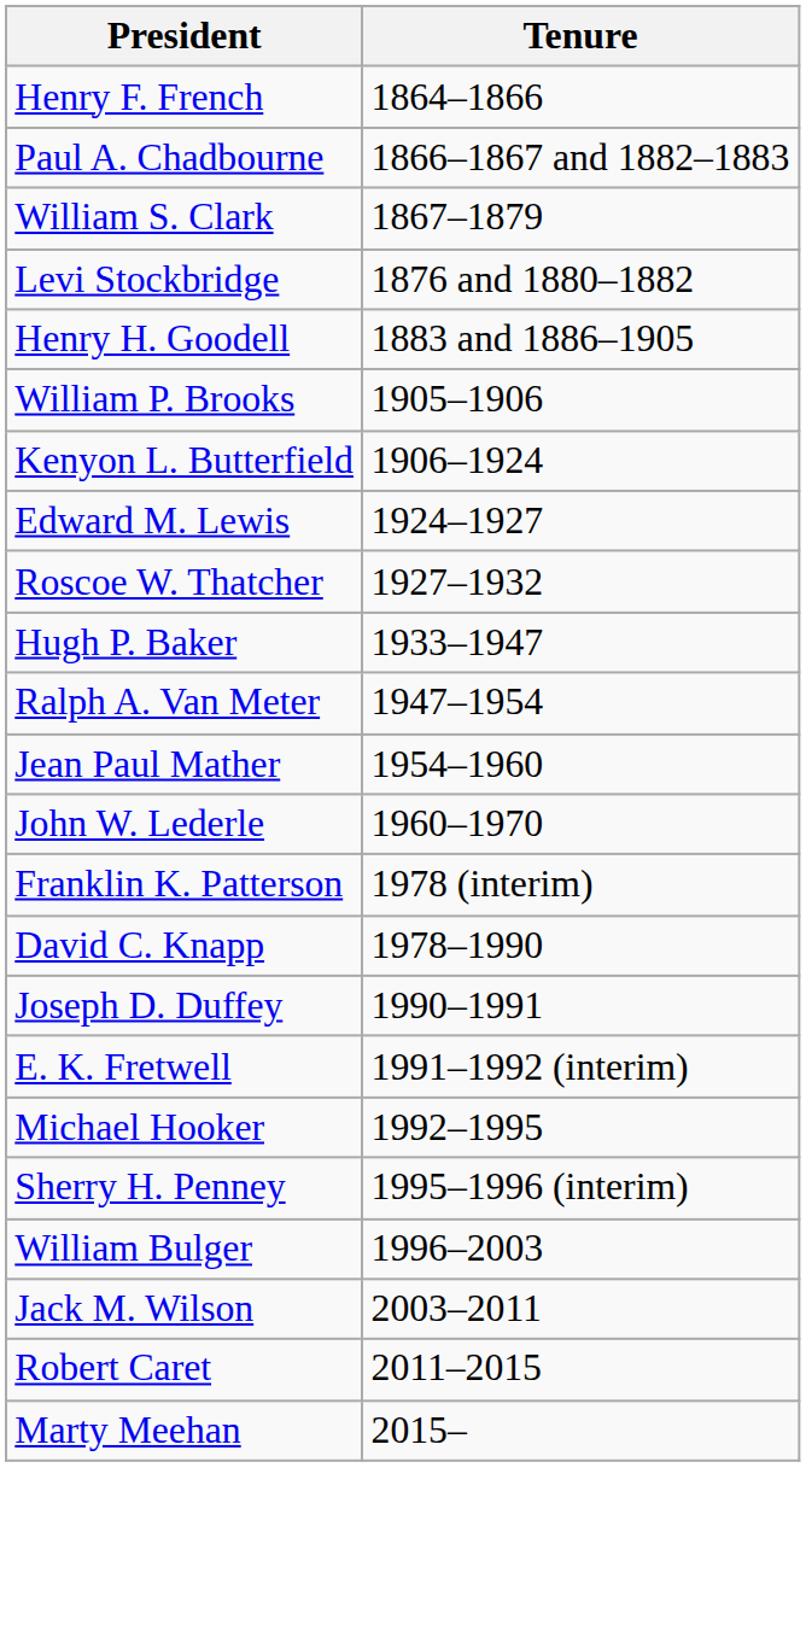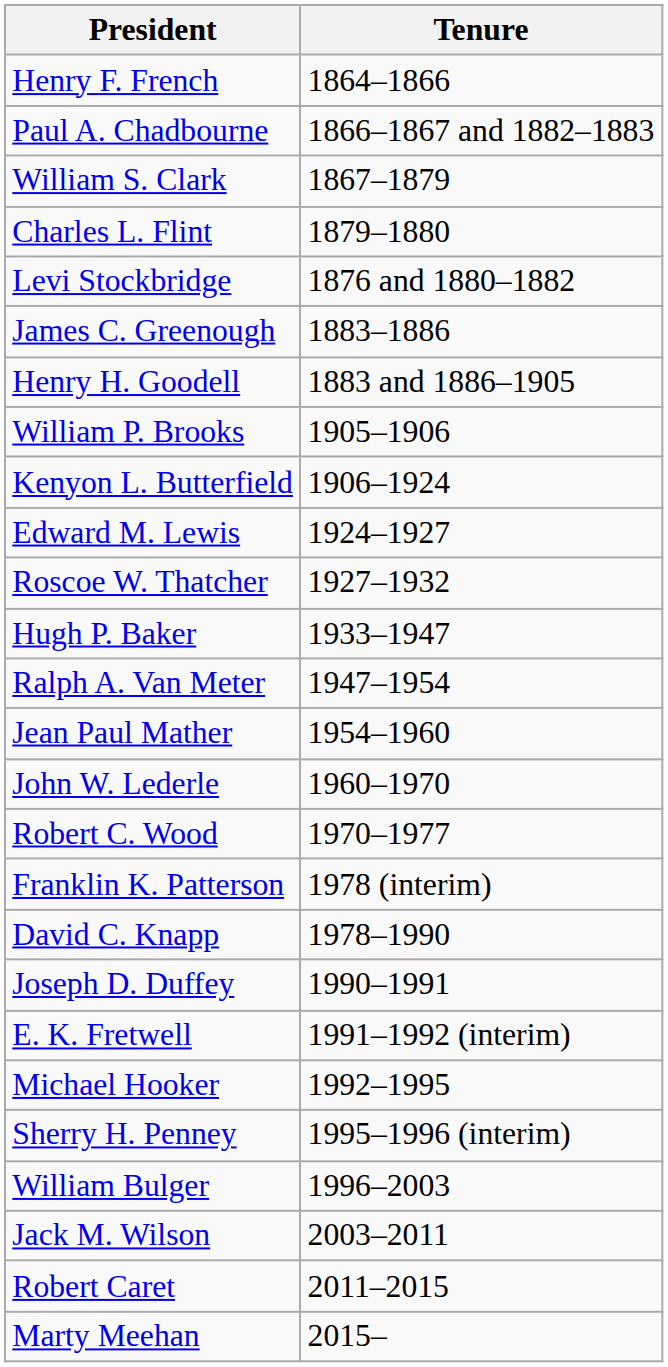 <table class="wikitable">
 <tr>
 <th>President</th>
 <th>Tenure</th>
 </tr>
 <tr>
 <td><a href='#'>Henry F. French</a></td>
 <td>1864–1866</td>
 </tr>
 <tr>
 <td><a href='#'>Paul A. Chadbourne</a></td>
 <td>1866–1867 and 1882–1883</td>
 </tr>
 <tr>
 <td><a href='#'>William S. Clark</a></td>
 <td>1867–1879</td>
 </tr>
 <tr>
+<td><a href='#'>Charles L. Flint</a></td>
+<td>1879–1880</td>
+</tr>
+<tr>
 <td><a href='#'>Levi Stockbridge</a></td>
 <td>1876 and 1880–1882</td>
+</tr>
+<tr>
+<td><a href='#'>James C. Greenough</a></td>
+<td>1883–1886</td>
 </tr>
 <tr>
 <td><a href='#'>Henry H. Goodell</a></td>
 <td>1883 and 1886–1905</td>
 </tr>
 <tr>
 <td><a href='#'>William P. Brooks</a></td>
 <td>1905–1906</td>
 </tr>
 <tr>
 <td><a href='#'>Kenyon L. Butterfield</a></td>
 <td>1906–1924</td>
 </tr>
 <tr>
 <td><a href='#'>Edward M. Lewis</a></td>
 <td>1924–1927</td>
 </tr>
 <tr>
 <td><a href='#'>Roscoe W. Thatcher</a></td>
 <td>1927–1932</td>
 </tr>
 <tr>
 <td><a href='#'>Hugh P. Baker</a></td>
 <td>1933–1947</td>
 </tr>
 <tr>
 <td><a href='#'>Ralph A. Van Meter</a></td>
 <td>1947–1954</td>
 </tr>
 <tr>
 <td><a href='#'>Jean Paul Mather</a></td>
 <td>1954–1960</td>
 </tr>
 <tr>
 <td><a href='#'>John W. Lederle</a></td>
 <td>1960–1970</td>
+</tr>
+<tr>
+<td><a href='#'>Robert C. Wood</a></td>
+<td>1970–1977</td>
 </tr>
 <tr>
 <td><a href='#'>Franklin K. Patterson</a></td>
 <td>1978 (interim)</td>
 </tr>
 <tr>
 <td><a href='#'>David C. Knapp</a></td>
 <td>1978–1990</td>
 </tr>
 <tr>
 <td><a href='#'>Joseph D. Duffey</a></td>
 <td>1990–1991</td>
 </tr>
 <tr>
 <td><a href='#'>E. K. Fretwell</a></td>
 <td>1991–1992 (interim)</td>
 </tr>
 <tr>
 <td><a href='#'>Michael Hooker</a></td>
 <td>1992–1995</td>
 </tr>
 <tr>
 <td><a href='#'>Sherry H. Penney</a></td>
 <td>1995–1996 (interim)</td>
 </tr>
 <tr>
 <td><a href='#'>William Bulger</a></td>
 <td>1996–2003</td>
 </tr>
 <tr>
 <td><a href='#'>Jack M. Wilson</a></td>
 <td>2003–2011</td>
 </tr>
 <tr>
 <td><a href='#'>Robert Caret</a></td>
 <td>2011–2015</td>
 </tr>
 <tr>
 <td><a href='#'>Marty Meehan</a></td>
 <td>2015–</td>
 </tr>
 </table>
